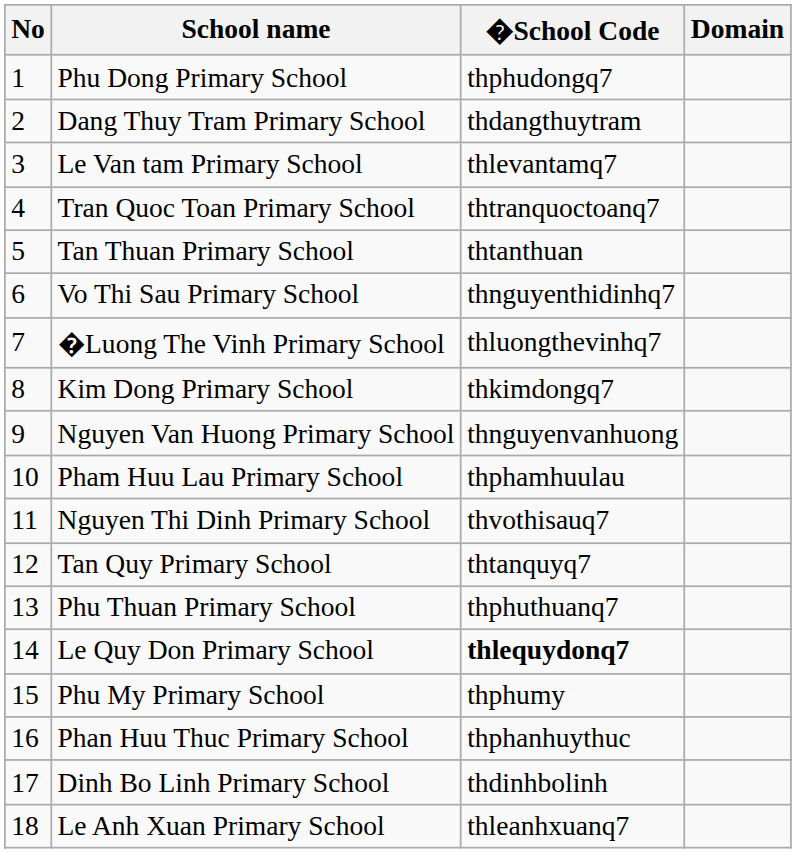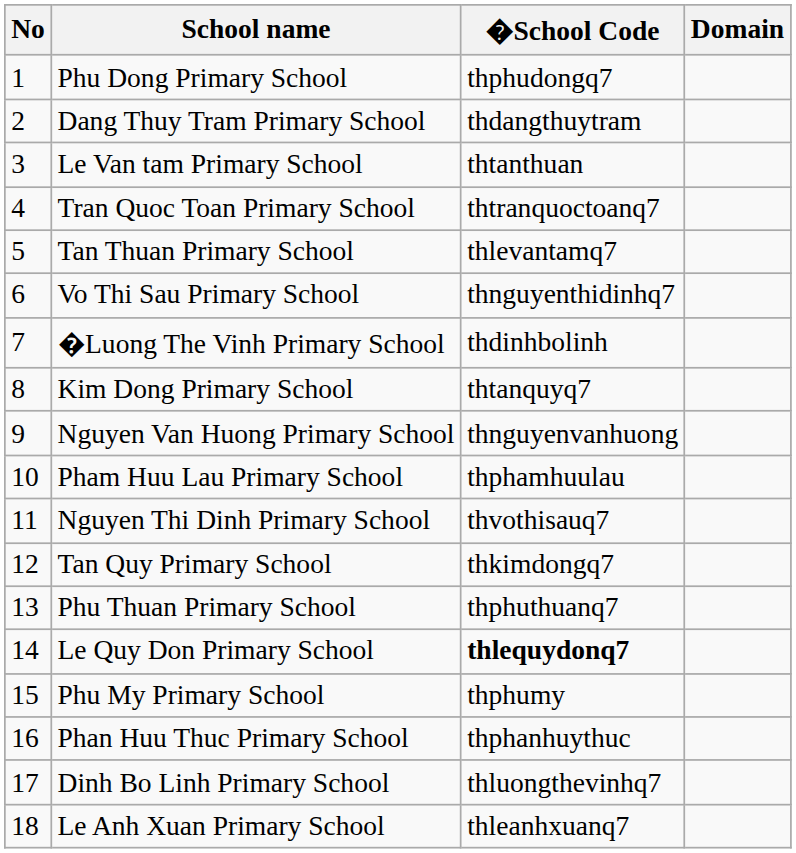 <table class="wikitable">
 <tr>
 <th>No</th>
 <th>School name</th>
 <th>�School Code</th>
 <th>Domain</th>
 </tr>
 <tr>
 <td>1</td>
 <td>Phu Dong Primary School</td>
 <td>thphudongq7</td>
 <td></td>
 </tr>
 <tr>
 <td>2</td>
 <td>Dang Thuy Tram Primary School</td>
 <td>thdangthuytram</td>
 <td></td>
 </tr>
 <tr>
 <td>3</td>
 <td>Le Van tam Primary School</td>
-<td>thlevantamq7</td>
+<td>thtanthuan</td>
 <td></td>
 </tr>
 <tr>
 <td>4</td>
 <td>Tran Quoc Toan Primary School</td>
 <td>thtranquoctoanq7</td>
 <td></td>
 </tr>
 <tr>
 <td>5</td>
 <td>Tan Thuan Primary School</td>
-<td>thtanthuan</td>
+<td>thlevantamq7</td>
 <td></td>
 </tr>
 <tr>
 <td>6</td>
 <td>Vo Thi Sau Primary School</td>
 <td>thnguyenthidinhq7</td>
 <td></td>
 </tr>
 <tr>
 <td>7</td>
 <td>�Luong The Vinh Primary School</td>
-<td>thluongthevinhq7</td>
+<td>thdinhbolinh</td>
 <td></td>
 </tr>
 <tr>
 <td>8</td>
 <td>Kim Dong Primary School</td>
-<td>thkimdongq7</td>
+<td>thtanquyq7</td>
 <td></td>
 </tr>
 <tr>
 <td>9</td>
 <td>Nguyen Van Huong Primary School</td>
 <td>thnguyenvanhuong</td>
 <td></td>
 </tr>
 <tr>
 <td>10</td>
 <td>Pham Huu Lau Primary School</td>
 <td>thphamhuulau</td>
 <td></td>
 </tr>
 <tr>
 <td>11</td>
 <td>Nguyen Thi Dinh Primary School</td>
 <td>thvothisauq7</td>
 <td></td>
 </tr>
 <tr>
 <td>12</td>
 <td>Tan Quy Primary School</td>
-<td>thtanquyq7</td>
+<td>thkimdongq7</td>
 <td></td>
 </tr>
 <tr>
 <td>13</td>
 <td>Phu Thuan Primary School</td>
 <td>thphuthuanq7</td>
 <td></td>
 </tr>
 <tr>
 <td>14</td>
 <td>Le Quy Don Primary School</td>
 <td><strong>thlequydonq7</strong></td>
 <td></td>
 </tr>
 <tr>
 <td>15</td>
 <td>Phu My Primary School</td>
 <td>thphumy</td>
 <td></td>
 </tr>
 <tr>
 <td>16</td>
 <td>Phan Huu Thuc Primary School</td>
 <td>thphanhuythuc</td>
 <td></td>
 </tr>
 <tr>
 <td>17</td>
 <td>Dinh Bo Linh Primary School</td>
-<td>thdinhbolinh</td>
+<td>thluongthevinhq7</td>
 <td></td>
 </tr>
 <tr>
 <td>18</td>
 <td>Le Anh Xuan Primary School</td>
 <td>thleanhxuanq7</td>
 <td></td>
 </tr>
 </table>
